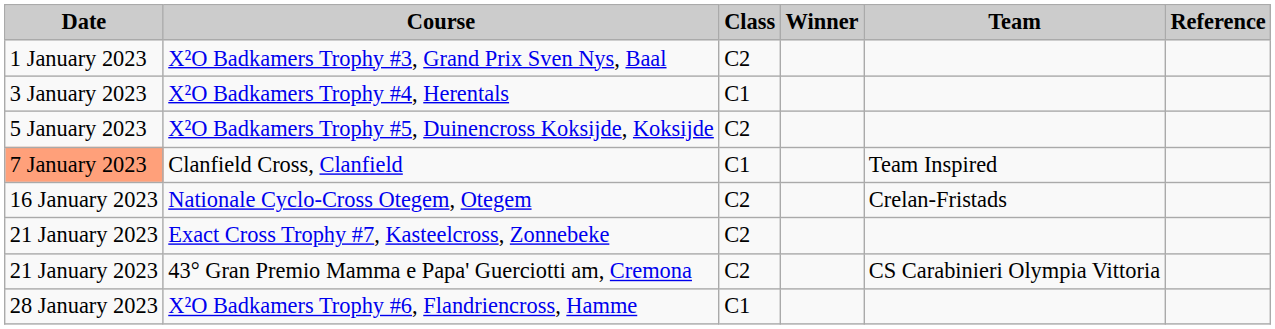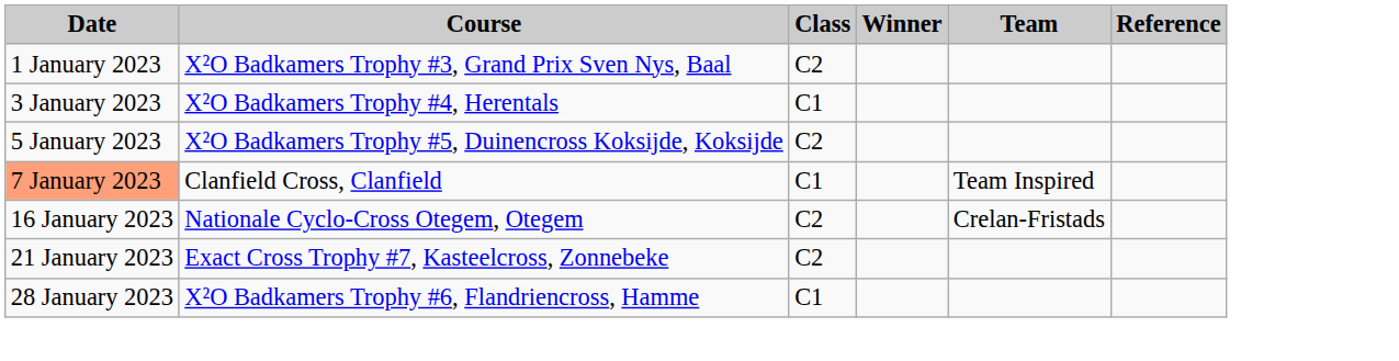 <table class="wikitable sortable alternance ">
 <tr>
 <th scope="col" style="background-color:#CCCCCC;">Date</th>
 <th scope="col" style="background-color:#CCCCCC;">Course</th>
 <th scope="col" style="background-color:#CCCCCC;">Class</th>
 <th scope="col" style="background-color:#CCCCCC;">Winner</th>
 <th scope="col" style="background-color:#CCCCCC;">Team</th>
 <th scope="col" style="background-color:#CCCCCC;">Reference</th>
 </tr>
 <tr>
 <td>1 January 2023</td>
 <td> <a href='#'>X²O Badkamers Trophy #3</a>, <a href='#'>Grand Prix Sven Nys</a>, <a href='#'>Baal</a></td>
 <td>C2</td>
 <td></td>
 <td></td>
 <td></td>
 </tr>
 <tr>
 <td>3 January 2023</td>
 <td> <a href='#'>X²O Badkamers Trophy #4</a>, <a href='#'>Herentals</a></td>
 <td>C1</td>
 <td></td>
 <td></td>
 <td></td>
 </tr>
 <tr>
 <td>5 January 2023</td>
 <td> <a href='#'>X²O Badkamers Trophy #5</a>, <a href='#'>Duinencross Koksijde</a>, <a href='#'>Koksijde</a></td>
 <td>C2</td>
 <td></td>
 <td></td>
 <td></td>
 </tr>
 <tr>
 <td style="background: lightsalmon;">7 January 2023</td>
 <td> Clanfield Cross, <a href='#'>Clanfield</a></td>
 <td>C1</td>
 <td></td>
 <td>Team Inspired</td>
 <td></td>
 </tr>
 <tr>
 <td>16 January 2023</td>
 <td> <a href='#'>Nationale Cyclo-Cross Otegem</a>, <a href='#'>Otegem</a></td>
 <td>C2</td>
 <td></td>
 <td>Crelan-Fristads</td>
 <td></td>
 </tr>
 <tr>
 <td>21 January 2023</td>
 <td> <a href='#'>Exact Cross Trophy #7</a>, <a href='#'>Kasteelcross</a>, <a href='#'>Zonnebeke</a></td>
 <td>C2</td>
 <td></td>
 <td></td>
 <td></td>
 </tr>
 <tr>
-<td>21 January 2023</td>
-<td> 43° Gran Premio Mamma e Papa' Guerciotti am, <a href='#'>Cremona</a></td>
-<td>C2</td>
-<td></td>
-<td>CS Carabinieri Olympia Vittoria</td>
-<td></td>
-</tr>
-<tr>
 <td>28 January 2023</td>
 <td> <a href='#'>X²O Badkamers Trophy #6</a>, <a href='#'>Flandriencross</a>, <a href='#'>Hamme</a></td>
 <td>C1</td>
 <td></td>
 <td></td>
 <td></td>
 </tr>
 </table>
